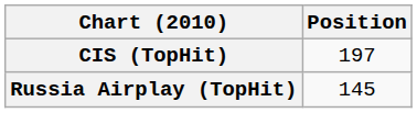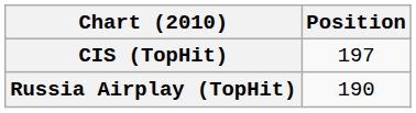 <table class="wikitable sortable plainrowheaders" style="text-align:center">
 <tr>
 <th scope="col">Chart (2010)</th>
 <th scope="col">Position</th>
 </tr>
 <tr>
 <th scope="row">CIS (TopHit)</th>
 <td>197</td>
 </tr>
 <tr>
 <th scope="row">Russia Airplay (TopHit)</th>
-<td>145</td>
+<td>190</td>
 </tr>
 </table>
